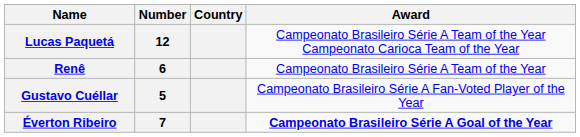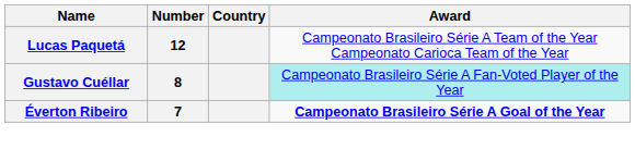 <table class="wikitable" style="font-size: 95%; text-align: center">
 <tr>
 <th width="150">Name</th>
 <th width="60">Number</th>
 <th width="60">Country</th>
 <th width="390">Award</th>
 </tr>
 <tr>
 <th rowspan="1"><a href='#'>Lucas Paquetá</a></th>
 <th rowspan="1">12</th>
 <th rowspan="1"></th>
 <td><a href='#'>Campeonato Brasileiro Série A Team of the Year</a><br><a href='#'>Campeonato Carioca Team of the Year</a></td>
 </tr>
 <tr>
-<th rowspan="1"><a href='#'>Renê</a></th>
-<th rowspan="1">6</th>
+<th rowspan="1"><a href='#'>Gustavo Cuéllar</a></th>
+<th rowspan="1">8</th>
 <th rowspan="1"></th>
-<td><a href='#'>Campeonato Brasileiro Série A Team of the Year</a></td>
-</tr>
-<tr>
-<th rowspan="1"><a href='#'>Gustavo Cuéllar</a></th>
-<th rowspan="1">5</th>
-<th rowspan="1"></th>
-<td><a href='#'>Campeonato Brasileiro Série A Fan-Voted Player of the Year</a></td>
+<td style="background: paleturquoise;"><a href='#'>Campeonato Brasileiro Série A Fan-Voted Player of the Year</a></td>
 </tr>
 <tr>
 <th rowspan="1"><a href='#'>Éverton Ribeiro</a></th>
 <th rowspan="1">7</th>
 <th rowspan="1"></th>
 <td><strong><a href='#'>Campeonato Brasileiro Série A Goal of the Year</a></strong></td>
 </tr>
 </table>
